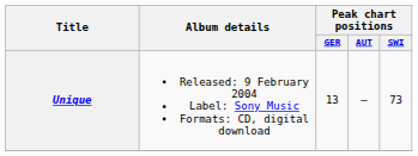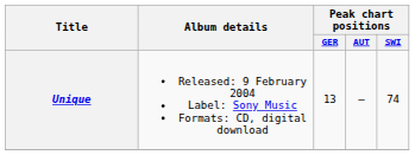 <table class="wikitable plainrowheaders" style="text-align:center;" border="1">
 <tr>
 <th scope="col" rowspan="2" style="width:12em;">Title</th>
 <th scope="col" rowspan="2" style="width:16em;">Album details</th>
 <th scope="col" colspan="3">Peak chart positions</th>
 </tr>
 <tr>
 <th style="width:3em;font-size:85%"><a href='#'>GER</a><br></th>
 <th style="width:3em;font-size:85%"><a href='#'>AUT</a><br></th>
 <th style="width:3em;font-size:85%"><a href='#'>SWI</a><br></th>
 </tr>
 <tr>
 <th scope="row"><em><a href='#'>Unique</a></em></th>
 <td><br><ul><li>Released: 9 February 2004</li><li>Label: <a href='#'>Sony Music</a></li><li>Formats: CD, digital download</li></ul></td>
 <td>13</td>
 <td>—</td>
-<td>73</td>
+<td>74</td>
 </tr>
 <tr>
 </tr>
 </table>
